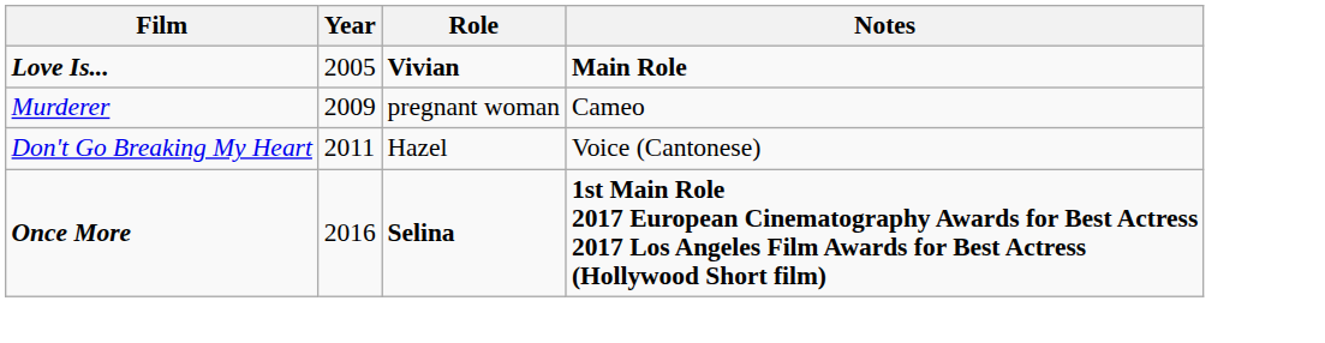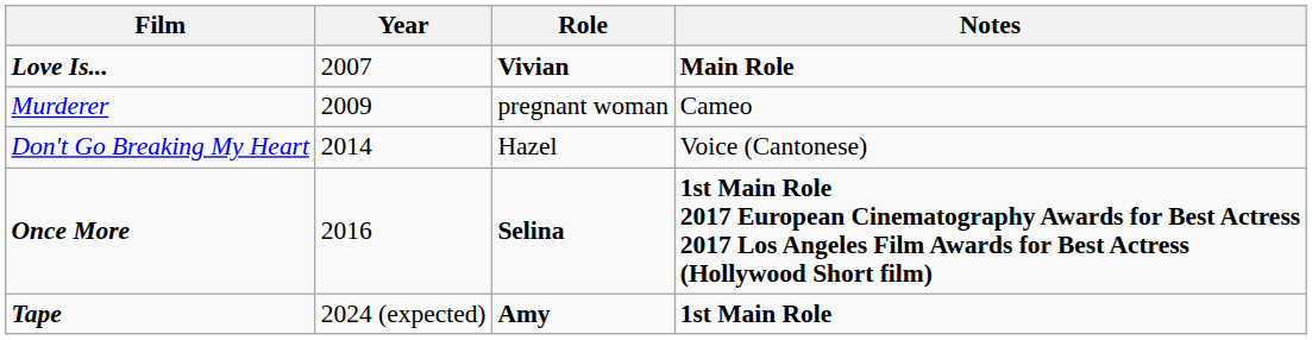 <table class="wikitable plainrowheaders sortable">
 <tr>
 <th scope="col">Film</th>
 <th scope="col">Year</th>
 <th scope="col">Role</th>
 <th scope="col" class="unsortable">Notes</th>
 </tr>
 <tr>
 <td><strong><em>Love Is...</em></strong></td>
-<td>2005</td>
+<td>2007</td>
 <td><strong>Vivian</strong></td>
 <td><strong>Main Role</strong></td>
 </tr>
 <tr>
 <td><em><a href='#'>Murderer</a></em></td>
 <td>2009</td>
 <td>pregnant woman</td>
 <td>Cameo</td>
 </tr>
 <tr>
 <td><em><a href='#'>Don't Go Breaking My Heart</a></em></td>
-<td>2011</td>
+<td>2014</td>
 <td>Hazel</td>
 <td>Voice (Cantonese)</td>
 </tr>
 <tr>
 <td><strong><em>Once More</em></strong></td>
 <td>2016</td>
 <td><strong>Selina</strong></td>
 <td><strong>1st Main Role</strong> <br> <strong>2017 European Cinematography Awards for Best Actress</strong> <br> <strong>2017 Los Angeles Film Awards for Best Actress</strong> <br> <strong>(Hollywood Short film)</strong></td>
 </tr>
+<tr>
+<td><strong><em>Tape</em></strong></td>
+<td>2024 (expected)</td>
+<td><strong>Amy</strong></td>
+<td><strong>1st Main Role</strong></td>
+</tr>
 </table>
